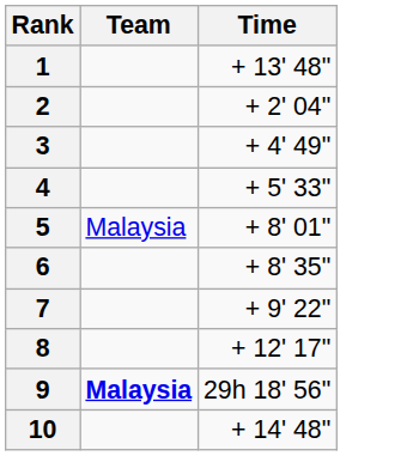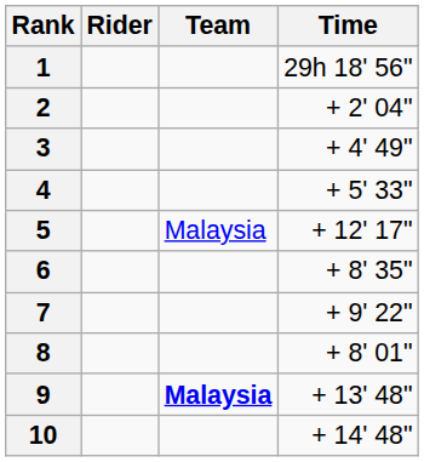 <table class="wikitable" margin-bottom:0;">
 <tr>
 <th scope="col">Rank</th>
+<th scope="col">Rider</th>
 <th scope="col">Team</th>
 <th scope="col">Time</th>
 </tr>
 <tr>
 <th scope="row">1</th>
+<td> </td>
 <td></td>
-<td align="right">+ 13' 48"</td>
+<td align="right">29h 18' 56"</td>
 </tr>
 <tr>
 <th scope="row">2</th>
+<td></td>
 <td></td>
 <td align="right">+ 2' 04"</td>
 </tr>
 <tr>
 <th scope="row">3</th>
 <td></td>
+<td></td>
 <td align="right">+ 4' 49"</td>
 </tr>
 <tr>
 <th scope="row">4</th>
 <td></td>
+<td></td>
 <td align="right">+ 5' 33"</td>
 </tr>
 <tr>
 <th scope="row">5</th>
+<td></td>
 <td><a href='#'>Malaysia</a></td>
-<td align="right">+ 8' 01"</td>
+<td align="right">+ 12' 17"</td>
 </tr>
 <tr>
 <th scope="row">6</th>
+<td></td>
 <td></td>
 <td align="right">+ 8' 35"</td>
 </tr>
 <tr>
 <th scope="row">7</th>
 <td></td>
+<td></td>
 <td align="right">+ 9' 22"</td>
 </tr>
 <tr>
 <th scope="row">8</th>
 <td></td>
-<td align="right">+ 12' 17"</td>
+<td></td>
+<td align="right">+ 8' 01"</td>
 </tr>
 <tr>
 <th scope="row">9</th>
+<td></td>
 <td><strong><a href='#'>Malaysia</a></strong></td>
-<td align="right">29h 18' 56"</td>
+<td align="right">+ 13' 48"</td>
 </tr>
 <tr>
 <th scope="row">10</th>
 <td></td>
+<td></td>
 <td align="right">+ 14' 48"</td>
 </tr>
 </table>
